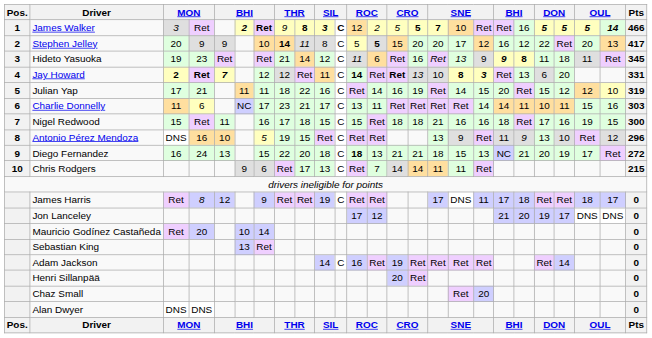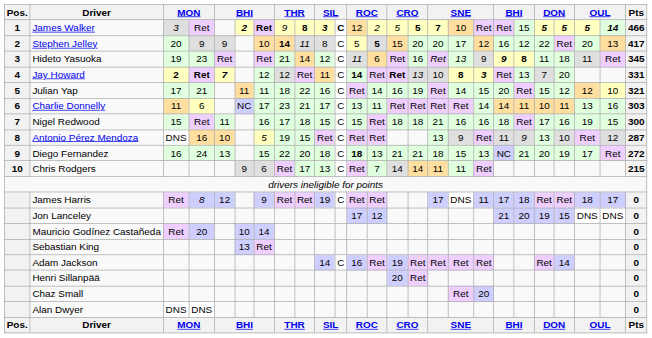 <table class="wikitable" style="font-size: 85%; text-align:center;">
 <tr valign="top">
 <th valign="middle">Pos.</th>
 <th valign="middle">Driver</th>
 <th colspan="2"><a href='#'>MON</a><br></th>
 <th colspan="3"><a href='#'>BHI</a><br></th>
 <th colspan="2"><a href='#'>THR</a><br></th>
 <th colspan="2"><a href='#'>SIL</a><br></th>
 <th colspan="2"><a href='#'>ROC</a><br></th>
 <th colspan="2"><a href='#'>CRO</a><br></th>
 <th colspan="3"><a href='#'>SNE</a><br></th>
 <th colspan="2"><a href='#'>BHI</a><br></th>
 <th colspan="2"><a href='#'>DON</a><br></th>
 <th colspan="2"><a href='#'>OUL</a><br></th>
 <th valign="middle">Pts</th>
 </tr>
 <tr>
 <th>1</th>
 <td align=left> <a href='#'>James Walker</a></td>
 <td style="background:#DFDFDF;"><em>3</em></td>
 <td style="background:#EFCFFF;">Ret</td>
 <td></td>
 <td style="background:#FFFFBF;"><strong><em>2</em></strong></td>
 <td style="background:#EFCFFF;"><strong>Ret</strong></td>
 <td style="background:#FFFFBF;"><em>9</em></td>
 <td style="background:#FFFFBF;"><strong>8</strong></td>
 <td style="background:#FFFFBF;"><strong><em>3</em></strong></td>
 <td style="background:#FFFFFF;"><strong>C</strong></td>
 <td style="background:#FFDF9F;">12</td>
 <td style="background:#FFFFBF;"><em>2</em></td>
 <td style="background:#FFFFBF;"><em>5</em></td>
 <td style="background:#FFFFBF;"><strong>5</strong></td>
 <td style="background:#FFFFBF;"><strong>7</strong></td>
 <td style="background:#FFDF9F;">10</td>
 <td style="background:#EFCFFF;">Ret</td>
 <td style="background:#EFCFFF;">Ret</td>
-<td style="background:#DFFFDF;">16</td>
+<td style="background:#DFFFDF;">15</td>
 <td style="background:#FFFFBF;"><strong><em>5</em></strong></td>
 <td style="background:#FFFFBF;"><strong><em>5</em></strong></td>
 <td style="background:#FFFFBF;"><strong><em>5</em></strong></td>
 <td style="background:#DFFFDF;"><strong><em>14</em></strong></td>
 <th>466</th>
 </tr>
 <tr>
 <th>2</th>
 <td align=left> <a href='#'>Stephen Jelley</a></td>
 <td style="background:#DFFFDF;">20</td>
 <td style="background:#DFDFDF;">9</td>
 <td style="background:#DFDFDF;">9</td>
 <td></td>
 <td style="background:#FFDF9F;">10</td>
 <td style="background:#FFDF9F;"><strong>14</strong></td>
 <td style="background:#DFDFDF;"><em>11</em></td>
 <td style="background:#DFDFDF;">8</td>
 <td style="background:#FFFFFF;">C</td>
 <td style="background:#FFFFBF;">5</td>
 <td style="background:#DFDFDF;"><strong>5</strong></td>
 <td style="background:#FFDF9F;">15</td>
 <td style="background:#DFFFDF;">20</td>
 <td style="background:#DFFFDF;">20</td>
 <td style="background:#DFFFDF;">17</td>
 <td style="background:#FFDF9F;">12</td>
 <td style="background:#DFFFDF;">16</td>
 <td style="background:#DFFFDF;">12</td>
 <td style="background:#DFFFDF;">22</td>
 <td style="background:#EFCFFF;">Ret</td>
 <td style="background:#DFFFDF;">20</td>
 <td style="background:#FFDF9F;">13</td>
 <th>417</th>
 </tr>
 <tr>
 <th>3</th>
 <td align=left> Hideto Yasuoka</td>
 <td style="background:#DFFFDF;">19</td>
 <td style="background:#DFFFDF;">23</td>
 <td style="background:#EFCFFF;">Ret</td>
 <td></td>
 <td style="background:#EFCFFF;">Ret</td>
 <td style="background:#DFFFDF;">21</td>
 <td style="background:#FFDF9F;">14</td>
 <td style="background:#DFFFDF;">12</td>
 <td style="background:#FFFFFF;">C</td>
 <td style="background:#DFDFDF;"><em>11</em></td>
 <td style="background:#FFDF9F;">6</td>
 <td style="background:#EFCFFF;">Ret</td>
 <td style="background:#DFFFDF;">16</td>
 <td style="background:#EFCFFF;"><em>Ret</em></td>
 <td style="background:#DFFFDF;"><em>13</em></td>
 <td style="background:#DFDFDF;">9</td>
 <td style="background:#FFFFBF;"><strong><em>9</em></strong></td>
 <td style="background:#FFFFBF;"><strong>8</strong></td>
 <td style="background:#DFFFDF;">11</td>
 <td style="background:#DFFFDF;">18</td>
 <td style="background:#DFDFDF;">11</td>
 <td style="background:#EFCFFF;">Ret</td>
 <th>345</th>
 </tr>
 <tr>
 <th>4</th>
 <td align=left> <a href='#'>Jay Howard</a></td>
 <td style="background:#FFFFBF;"><strong>2</strong></td>
 <td style="background:#EFCFFF;"><strong>Ret</strong></td>
 <td style="background:#FFFFBF;"><strong><em>7</em></strong></td>
 <td></td>
 <td style="background:#DFFFDF;">12</td>
 <td style="background:#DFDFDF;">12</td>
 <td style="background:#EFCFFF;">Ret</td>
 <td style="background:#FFDF9F;">11</td>
 <td style="background:#FFFFFF;">C</td>
 <td style="background:#DFFFDF;"><strong>14</strong></td>
 <td style="background:#EFCFFF;">Ret</td>
 <td style="background:#EFCFFF;"><strong>Ret</strong></td>
 <td style="background:#DFDFDF;"><em>13</em></td>
 <td style="background:#DFDFDF;">10</td>
 <td style="background:#FFFFBF;"><strong>8</strong></td>
 <td style="background:#FFFFBF;"><strong><em>3</em></strong></td>
 <td style="background:#EFCFFF;">Ret</td>
 <td style="background:#DFFFDF;">13</td>
-<td style="background:#DFDFDF;">6</td>
+<td style="background:#DFDFDF;">7</td>
 <td style="background:#DFFFDF;">20</td>
 <td></td>
 <td></td>
 <th>331</th>
 </tr>
 <tr>
 <th>5</th>
 <td align=left> Julian Yap</td>
 <td style="background:#DFFFDF;">17</td>
 <td style="background:#DFFFDF;">21</td>
 <td></td>
 <td style="background:#FFDF9F;">11</td>
 <td style="background:#DFFFDF;">11</td>
 <td style="background:#DFFFDF;">18</td>
 <td style="background:#DFFFDF;">22</td>
 <td style="background:#DFFFDF;">16</td>
 <td style="background:#FFFFFF;">C</td>
 <td style="background:#EFCFFF;">Ret</td>
 <td style="background:#DFFFDF;">14</td>
 <td style="background:#DFFFDF;">16</td>
 <td style="background:#DFFFDF;">19</td>
 <td style="background:#EFCFFF;">Ret</td>
 <td style="background:#DFFFDF;">14</td>
 <td style="background:#DFFFDF;">15</td>
 <td style="background:#DFFFDF;">20</td>
 <td style="background:#EFCFFF;">Ret</td>
 <td style="background:#DFFFDF;">15</td>
 <td style="background:#DFFFDF;">12</td>
 <td style="background:#FFDF9F;">12</td>
 <td style="background:#FFFFBF;">10</td>
-<th>319</th>
+<th>321</th>
 </tr>
 <tr>
 <th>6</th>
 <td align=left> <a href='#'>Charlie Donnelly</a></td>
 <td style="background:#FFDF9F;">11</td>
 <td style="background:#FFFFBF;">6</td>
 <td></td>
 <td style="background:#CFCFFF;">NC</td>
 <td style="background:#DFFFDF;">17</td>
 <td style="background:#DFFFDF;">23</td>
 <td style="background:#DFFFDF;">21</td>
 <td style="background:#DFFFDF;">17</td>
 <td style="background:#FFFFFF;">C</td>
 <td style="background:#DFFFDF;">13</td>
 <td style="background:#DFFFDF;">11</td>
 <td style="background:#EFCFFF;">Ret</td>
 <td style="background:#EFCFFF;">Ret</td>
 <td style="background:#EFCFFF;">Ret</td>
 <td style="background:#EFCFFF;">Ret</td>
 <td style="background:#DFFFDF;">14</td>
 <td style="background:#FFDF9F;">14</td>
 <td style="background:#FFDF9F;">11</td>
 <td style="background:#FFDF9F;">10</td>
 <td style="background:#FFDF9F;">11</td>
-<td style="background:#DFFFDF;">15</td>
+<td style="background:#DFFFDF;">13</td>
 <td style="background:#DFFFDF;">16</td>
 <th>303</th>
 </tr>
 <tr>
 <th>7</th>
 <td align=left> Nigel Redwood</td>
 <td style="background:#DFFFDF;">15</td>
 <td style="background:#EFCFFF;">Ret</td>
 <td style="background:#DFFFDF;">11</td>
 <td></td>
 <td style="background:#DFFFDF;">16</td>
 <td style="background:#DFFFDF;">17</td>
 <td style="background:#DFFFDF;">18</td>
 <td style="background:#DFFFDF;">15</td>
 <td style="background:#FFFFFF;">C</td>
 <td style="background:#DFFFDF;">15</td>
 <td style="background:#EFCFFF;">Ret</td>
 <td style="background:#DFFFDF;">18</td>
 <td style="background:#DFFFDF;">18</td>
 <td style="background:#DFFFDF;">21</td>
 <td style="background:#DFFFDF;">16</td>
 <td style="background:#DFFFDF;">16</td>
 <td style="background:#DFFFDF;">18</td>
 <td style="background:#EFCFFF;">Ret</td>
 <td style="background:#DFFFDF;">17</td>
 <td style="background:#DFFFDF;">16</td>
 <td style="background:#DFFFDF;">19</td>
 <td style="background:#DFFFDF;">15</td>
 <th>300</th>
 </tr>
 <tr>
 <th>8</th>
 <td align=left> <a href='#'>Antonio Pérez Mendoza</a></td>
 <td style="background:#FFFFFF;">DNS</td>
 <td style="background:#FFDF9F;">16</td>
 <td style="background:#FFDF9F;">10</td>
 <td></td>
 <td style="background:#FFFFBF;"><em>5</em></td>
 <td style="background:#DFFFDF;">19</td>
 <td style="background:#DFFFDF;">15</td>
 <td style="background:#EFCFFF;">Ret</td>
 <td style="background:#FFFFFF;">C</td>
 <td style="background:#EFCFFF;">Ret</td>
 <td style="background:#EFCFFF;">Ret</td>
 <td></td>
 <td></td>
 <td style="background:#DFFFDF;">13</td>
 <td style="background:#DFDFDF;">9</td>
 <td style="background:#EFCFFF;">Ret</td>
 <td style="background:#DFDFDF;">11</td>
 <td style="background:#DFDFDF;"><em>9</em></td>
 <td style="background:#DFFFDF;">13</td>
 <td style="background:#DFDFDF;">10</td>
 <td style="background:#EFCFFF;">Ret</td>
 <td style="background:#DFDFDF;">12</td>
-<th>296</th>
+<th>287</th>
 </tr>
 <tr>
 <th>9</th>
 <td align=left> Diego Fernandez</td>
 <td style="background:#DFFFDF;">16</td>
 <td style="background:#DFFFDF;">24</td>
 <td style="background:#DFFFDF;">13</td>
 <td></td>
 <td style="background:#DFFFDF;">15</td>
 <td style="background:#DFFFDF;">22</td>
 <td style="background:#DFFFDF;">20</td>
 <td style="background:#DFFFDF;">18</td>
 <td style="background:#FFFFFF;">C</td>
 <td style="background:#DFFFDF;"><strong>18</strong></td>
 <td style="background:#DFFFDF;">13</td>
 <td style="background:#DFFFDF;">21</td>
 <td style="background:#DFFFDF;">21</td>
 <td style="background:#DFFFDF;">18</td>
 <td style="background:#DFFFDF;">15</td>
 <td style="background:#DFFFDF;">13</td>
 <td style="background:#CFCFFF;">NC</td>
 <td style="background:#DFFFDF;">21</td>
 <td style="background:#DFFFDF;">20</td>
 <td style="background:#DFFFDF;">19</td>
 <td style="background:#DFFFDF;">17</td>
 <td style="background:#EFCFFF;">Ret</td>
 <th>272</th>
 </tr>
 <tr>
 <th>10</th>
 <td align=left> Chris Rodgers</td>
 <td></td>
 <td></td>
 <td></td>
 <td style="background:#DFDFDF;">9</td>
 <td style="background:#DFDFDF;">6</td>
 <td style="background:#EFCFFF;">Ret</td>
 <td style="background:#DFFFDF;">17</td>
 <td style="background:#DFFFDF;">13</td>
 <td style="background:#FFFFFF;">C</td>
 <td style="background:#EFCFFF;">Ret</td>
 <td style="background:#DFFFDF;">7</td>
 <td style="background:#DFDFDF;">14</td>
 <td style="background:#FFDF9F;">14</td>
 <td style="background:#FFDF9F;">11</td>
 <td style="background:#DFFFDF;">11</td>
 <td style="background:#EFCFFF;">Ret</td>
 <td></td>
 <td></td>
 <td></td>
 <td></td>
 <td></td>
 <td></td>
 <th>215</th>
 </tr>
 <tr>
 <td colspan=25 align=center><em>drivers ineligible for points</em></td>
 </tr>
 <tr>
 <th></th>
 <td align=left> James Harris</td>
 <td style="background:#EFCFFF;">Ret</td>
 <td style="background:#CFCFFF;"><em>8</em></td>
 <td style="background:#CFCFFF;">12</td>
 <td></td>
 <td style="background:#CFCFFF;">9</td>
 <td style="background:#EFCFFF;">Ret</td>
 <td style="background:#EFCFFF;">Ret</td>
 <td style="background:#CFCFFF;">19</td>
 <td style="background:#FFFFFF;">C</td>
 <td style="background:#EFCFFF;">Ret</td>
 <td style="background:#EFCFFF;">Ret</td>
 <td></td>
 <td></td>
 <td style="background:#CFCFFF;">17</td>
 <td style="background:#FFFFFF;">DNS</td>
 <td style="background:#CFCFFF;">11</td>
 <td style="background:#CFCFFF;">17</td>
 <td style="background:#CFCFFF;">18</td>
 <td style="background:#EFCFFF;">Ret</td>
 <td style="background:#EFCFFF;">Ret</td>
 <td style="background:#CFCFFF;">18</td>
 <td style="background:#CFCFFF;">17</td>
 <th>0</th>
 </tr>
 <tr>
 <th></th>
 <td align=left> Jon Lanceley</td>
 <td></td>
 <td></td>
 <td></td>
 <td></td>
 <td></td>
 <td></td>
 <td></td>
 <td></td>
 <td></td>
 <td style="background:#CFCFFF;">17</td>
 <td style="background:#CFCFFF;">12</td>
 <td></td>
 <td></td>
 <td></td>
 <td></td>
 <td></td>
 <td style="background:#CFCFFF;">21</td>
 <td style="background:#CFCFFF;">20</td>
 <td style="background:#CFCFFF;">19</td>
-<td style="background:#CFCFFF;">17</td>
+<td style="background:#CFCFFF;">15</td>
 <td style="background:#FFFFFF;">DNS</td>
 <td style="background:#FFFFFF;">DNS</td>
 <th>0</th>
 </tr>
 <tr>
 <th></th>
 <td align=left> Mauricio Godínez Castañeda</td>
 <td style="background:#EFCFFF;">Ret</td>
 <td style="background:#CFCFFF;">20</td>
 <td></td>
 <td style="background:#CFCFFF;">10</td>
 <td style="background:#CFCFFF;">14</td>
 <td></td>
 <td></td>
 <td></td>
 <td></td>
 <td></td>
 <td></td>
 <td></td>
 <td></td>
 <td></td>
 <td></td>
 <td></td>
 <td></td>
 <td></td>
 <td></td>
 <td></td>
 <td></td>
 <td></td>
 <th>0</th>
 </tr>
 <tr>
 <th></th>
 <td align=left> Sebastian King</td>
 <td></td>
 <td></td>
 <td></td>
 <td style="background:#CFCFFF;">13</td>
 <td style="background:#EFCFFF;">Ret</td>
 <td></td>
 <td></td>
 <td></td>
 <td></td>
 <td></td>
 <td></td>
 <td></td>
 <td></td>
 <td></td>
 <td></td>
 <td></td>
 <td></td>
 <td></td>
 <td></td>
 <td></td>
 <td></td>
 <td></td>
 <th>0</th>
 </tr>
 <tr>
 <th></th>
 <td align=left> Adam Jackson</td>
 <td></td>
 <td></td>
 <td></td>
 <td></td>
 <td></td>
 <td></td>
 <td></td>
 <td style="background:#CFCFFF;">14</td>
 <td style="background:#FFFFFF;">C</td>
 <td style="background:#CFCFFF;">16</td>
 <td style="background:#EFCFFF;">Ret</td>
 <td style="background:#CFCFFF;">19</td>
 <td style="background:#EFCFFF;">Ret</td>
 <td style="background:#EFCFFF;">Ret</td>
 <td style="background:#EFCFFF;">Ret</td>
 <td style="background:#EFCFFF;">Ret</td>
 <td></td>
 <td></td>
 <td style="background:#EFCFFF;">Ret</td>
 <td style="background:#CFCFFF;">14</td>
 <td></td>
 <td></td>
 <th>0</th>
 </tr>
 <tr>
 <th></th>
 <td align=left> Henri Sillanpää</td>
 <td></td>
 <td></td>
 <td></td>
 <td></td>
 <td></td>
 <td></td>
 <td></td>
 <td></td>
 <td></td>
 <td></td>
 <td></td>
 <td style="background:#CFCFFF;">20</td>
 <td style="background:#EFCFFF;">Ret</td>
 <td></td>
 <td></td>
 <td></td>
 <td></td>
 <td></td>
 <td></td>
 <td></td>
 <td></td>
 <td></td>
 <th>0</th>
 </tr>
 <tr>
 <th></th>
 <td align=left> Chaz Small</td>
 <td></td>
 <td></td>
 <td></td>
 <td></td>
 <td></td>
 <td></td>
 <td></td>
 <td></td>
 <td></td>
 <td></td>
 <td></td>
 <td></td>
 <td></td>
 <td></td>
 <td style="background:#EFCFFF;">Ret</td>
 <td style="background:#CFCFFF;">20</td>
 <td></td>
 <td></td>
 <td></td>
 <td></td>
 <td></td>
 <td></td>
 <th>0</th>
 </tr>
 <tr>
 <th></th>
 <td align=left> Alan Dwyer</td>
 <td style="background:#FFFFFF;">DNS</td>
 <td style="background:#FFFFFF;">DNS</td>
 <td></td>
 <td></td>
 <td></td>
 <td></td>
 <td></td>
 <td></td>
 <td></td>
 <td></td>
 <td></td>
 <td></td>
 <td></td>
 <td></td>
 <td></td>
 <td></td>
 <td></td>
 <td></td>
 <td></td>
 <td></td>
 <td></td>
 <td></td>
 <th>0</th>
 </tr>
 <tr>
 <th valign="middle">Pos.</th>
 <th valign="middle">Driver</th>
 <th colspan="2"><a href='#'>MON</a><br></th>
 <th colspan="3"><a href='#'>BHI</a><br></th>
 <th colspan="2"><a href='#'>THR</a><br></th>
 <th colspan="2"><a href='#'>SIL</a><br></th>
 <th colspan="2"><a href='#'>ROC</a><br></th>
 <th colspan="2"><a href='#'>CRO</a><br></th>
 <th colspan="3"><a href='#'>SNE</a><br></th>
 <th colspan="2"><a href='#'>BHI</a><br></th>
 <th colspan="2"><a href='#'>DON</a><br></th>
 <th colspan="2"><a href='#'>OUL</a><br></th>
 <th valign="middle">Pts</th>
 </tr>
 </table>
